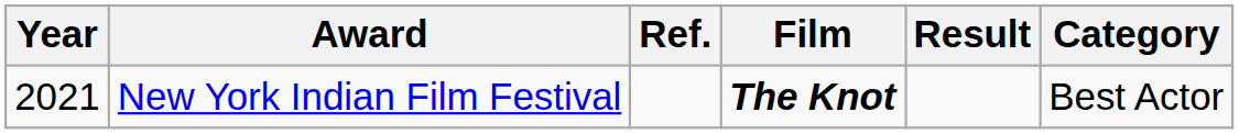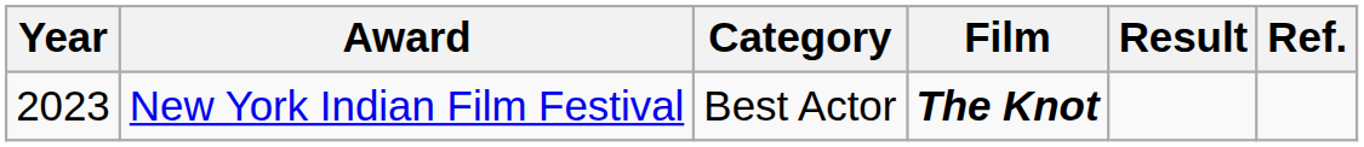 <table class="wikitable">
 <tr>
 <th>Year</th>
 <th>Award</th>
-<th>Ref.</th>
+<th>Category</th>
 <th>Film</th>
 <th>Result</th>
-<th>Category</th>
+<th>Ref.</th>
 </tr>
 <tr>
-<td>2021</td>
+<td>2023</td>
 <td><a href='#'>New York Indian Film Festival</a></td>
-<td></td>
+<td>Best Actor</td>
 <td><strong><em>The Knot</em></strong></td>
 <td></td>
-<td>Best Actor</td>
+<td></td>
 </tr>
 </table>
